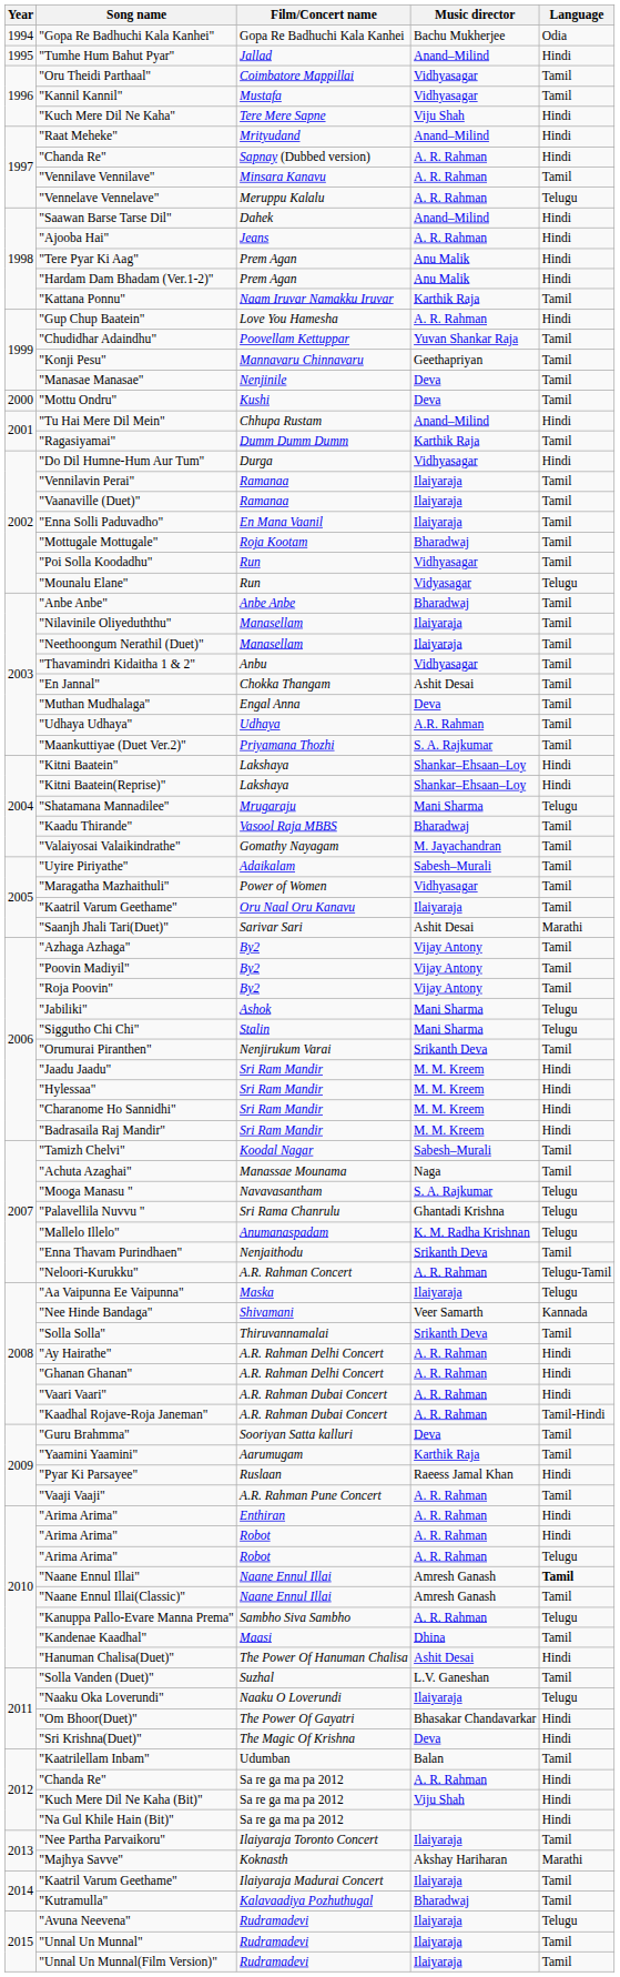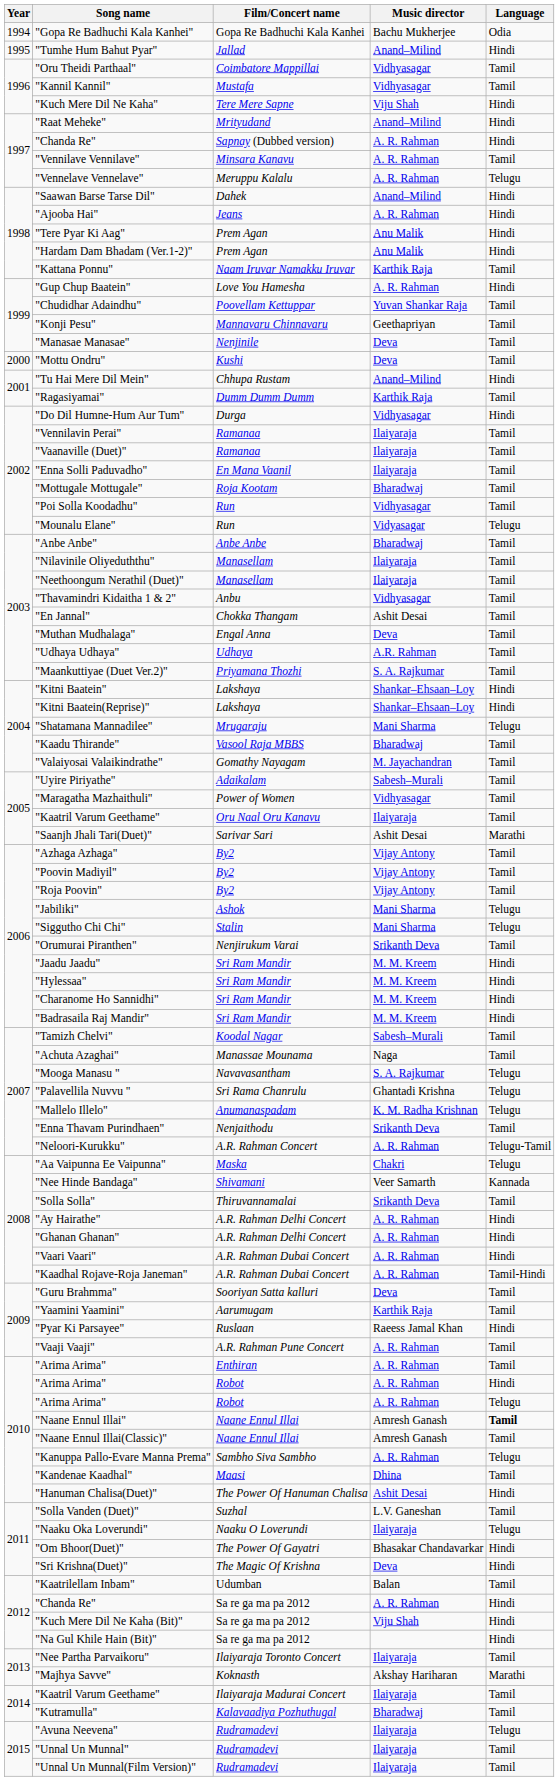 <table class="wikitable sortable">
 <tr>
 <th>Year</th>
 <th>Song name</th>
 <th>Film/Concert name</th>
 <th>Music director</th>
 <th>Language</th>
 </tr>
 <tr>
 <td>1994</td>
 <td>"Gopa Re Badhuchi Kala Kanhei"</td>
 <td>Gopa Re Badhuchi Kala Kanhei</td>
 <td>Bachu Mukherjee</td>
 <td>Odia</td>
 </tr>
 <tr>
 <td>1995</td>
 <td>"Tumhe Hum Bahut Pyar"</td>
 <td><em><a href='#'>Jallad</a></em></td>
 <td><a href='#'>Anand–Milind</a></td>
 <td>Hindi</td>
 </tr>
 <tr>
 <td rowspan="3">1996</td>
 <td>"Oru Theidi Parthaal"</td>
 <td><em><a href='#'>Coimbatore Mappillai</a></em></td>
 <td><a href='#'>Vidhyasagar</a></td>
 <td>Tamil</td>
 </tr>
 <tr>
 <td>"Kannil Kannil"</td>
 <td><em><a href='#'>Mustafa</a></em></td>
 <td><a href='#'>Vidhyasagar</a></td>
 <td>Tamil</td>
 </tr>
 <tr>
 <td>"Kuch Mere Dil Ne Kaha"</td>
 <td><em><a href='#'>Tere Mere Sapne</a></em></td>
 <td><a href='#'>Viju Shah</a></td>
 <td>Hindi</td>
 </tr>
 <tr>
 <td rowspan="4">1997</td>
 <td>"Raat Meheke"</td>
 <td><em><a href='#'>Mrityudand</a></em></td>
 <td><a href='#'>Anand–Milind</a></td>
 <td>Hindi</td>
 </tr>
 <tr>
 <td>"Chanda Re"</td>
 <td><em><a href='#'>Sapnay</a></em> (Dubbed version)</td>
 <td><a href='#'>A. R. Rahman</a></td>
 <td>Hindi</td>
 </tr>
 <tr>
 <td>"Vennilave Vennilave"</td>
 <td><em><a href='#'>Minsara Kanavu</a></em></td>
 <td><a href='#'>A. R. Rahman</a></td>
 <td>Tamil</td>
 </tr>
 <tr>
 <td>"Vennelave Vennelave"</td>
 <td><em>Meruppu Kalalu</em></td>
 <td><a href='#'>A. R. Rahman</a></td>
 <td>Telugu</td>
 </tr>
 <tr>
 <td rowspan="5">1998</td>
 <td>"Saawan Barse Tarse Dil"</td>
 <td><em>Dahek</em></td>
 <td><a href='#'>Anand–Milind</a></td>
 <td>Hindi</td>
 </tr>
 <tr>
 <td>"Ajooba Hai"</td>
 <td><em><a href='#'>Jeans</a></em></td>
 <td><a href='#'>A. R. Rahman</a></td>
 <td>Hindi</td>
 </tr>
 <tr>
 <td>"Tere Pyar Ki Aag"</td>
 <td><em>Prem Agan</em></td>
 <td><a href='#'>Anu Malik</a></td>
 <td>Hindi</td>
 </tr>
 <tr>
 <td>"Hardam Dam Bhadam (Ver.1-2)"</td>
 <td><em>Prem Agan</em></td>
 <td><a href='#'>Anu Malik</a></td>
 <td>Hindi</td>
 </tr>
 <tr>
 <td>"Kattana Ponnu"</td>
 <td><em><a href='#'>Naam Iruvar Namakku Iruvar</a></em></td>
 <td><a href='#'>Karthik Raja</a></td>
 <td>Tamil</td>
 </tr>
 <tr>
 <td rowspan="4">1999</td>
 <td>"Gup Chup Baatein"</td>
 <td><em>Love You Hamesha</em></td>
 <td><a href='#'>A. R. Rahman</a></td>
 <td>Hindi</td>
 </tr>
 <tr>
 <td>"Chudidhar Adaindhu"</td>
 <td><em><a href='#'>Poovellam Kettuppar</a></em></td>
 <td><a href='#'>Yuvan Shankar Raja</a></td>
 <td>Tamil</td>
 </tr>
 <tr>
 <td>"Konji Pesu"</td>
 <td><em><a href='#'>Mannavaru Chinnavaru</a></em></td>
 <td>Geethapriyan</td>
 <td>Tamil</td>
 </tr>
 <tr>
 <td>"Manasae Manasae"</td>
 <td><em><a href='#'>Nenjinile</a></em></td>
 <td><a href='#'>Deva</a></td>
 <td>Tamil</td>
 </tr>
 <tr>
 <td>2000</td>
 <td>"Mottu Ondru"</td>
 <td><em><a href='#'>Kushi</a></em></td>
 <td><a href='#'>Deva</a></td>
 <td>Tamil</td>
 </tr>
 <tr>
 <td rowspan="2">2001</td>
 <td>"Tu Hai Mere Dil Mein"</td>
 <td><em>Chhupa Rustam</em></td>
 <td><a href='#'>Anand–Milind</a></td>
 <td>Hindi</td>
 </tr>
 <tr>
 <td>"Ragasiyamai"</td>
 <td><em><a href='#'>Dumm Dumm Dumm</a></em></td>
 <td><a href='#'>Karthik Raja</a></td>
 <td>Tamil</td>
 </tr>
 <tr>
 <td rowspan="7">2002</td>
 <td>"Do Dil Humne-Hum Aur Tum"</td>
 <td><em>Durga</em></td>
 <td><a href='#'>Vidhyasagar</a></td>
 <td>Hindi</td>
 </tr>
 <tr>
 <td>"Vennilavin Perai"</td>
 <td><em><a href='#'>Ramanaa</a></em></td>
 <td><a href='#'>Ilaiyaraja</a></td>
 <td>Tamil</td>
 </tr>
 <tr>
 <td>"Vaanaville (Duet)"</td>
 <td><em><a href='#'>Ramanaa</a></em></td>
 <td><a href='#'>Ilaiyaraja</a></td>
 <td>Tamil</td>
 </tr>
 <tr>
 <td>"Enna Solli Paduvadho"</td>
 <td><em><a href='#'>En Mana Vaanil</a></em></td>
 <td><a href='#'>Ilaiyaraja</a></td>
 <td>Tamil</td>
 </tr>
 <tr>
 <td>"Mottugale Mottugale"</td>
 <td><em><a href='#'>Roja Kootam</a></em></td>
 <td><a href='#'>Bharadwaj</a></td>
 <td>Tamil</td>
 </tr>
 <tr>
 <td>"Poi Solla Koodadhu"</td>
 <td><em><a href='#'>Run</a></em></td>
 <td><a href='#'>Vidhyasagar</a></td>
 <td>Tamil</td>
 </tr>
 <tr>
 <td>"Mounalu Elane"</td>
 <td><em>Run</em></td>
 <td><a href='#'>Vidyasagar</a></td>
 <td>Telugu</td>
 </tr>
 <tr>
 <td rowspan="8">2003</td>
 <td>"Anbe Anbe"</td>
 <td><em><a href='#'>Anbe Anbe</a></em></td>
 <td><a href='#'>Bharadwaj</a></td>
 <td>Tamil</td>
 </tr>
 <tr>
 <td>"Nilavinile Oliyeduththu"</td>
 <td><em><a href='#'>Manasellam</a></em></td>
 <td><a href='#'>Ilaiyaraja</a></td>
 <td>Tamil</td>
 </tr>
 <tr>
 <td>"Neethoongum Nerathil (Duet)"</td>
 <td><em><a href='#'>Manasellam</a></em></td>
 <td><a href='#'>Ilaiyaraja</a></td>
 <td>Tamil</td>
 </tr>
 <tr>
 <td>"Thavamindri Kidaitha 1 & 2"</td>
 <td><em>Anbu</em></td>
 <td><a href='#'>Vidhyasagar</a></td>
 <td>Tamil</td>
 </tr>
 <tr>
 <td>"En Jannal"</td>
 <td><em>Chokka Thangam</em></td>
 <td>Ashit Desai</td>
 <td>Tamil</td>
 </tr>
 <tr>
 <td>"Muthan Mudhalaga"</td>
 <td><em>Engal Anna</em></td>
 <td><a href='#'>Deva</a></td>
 <td>Tamil</td>
 </tr>
 <tr>
 <td>"Udhaya Udhaya"</td>
 <td><em><a href='#'>Udhaya</a></em></td>
 <td><a href='#'>A.R. Rahman</a></td>
 <td>Tamil</td>
 </tr>
 <tr>
 <td>"Maankuttiyae (Duet Ver.2)"</td>
 <td><em><a href='#'>Priyamana Thozhi</a></em></td>
 <td><a href='#'>S. A. Rajkumar</a></td>
 <td>Tamil</td>
 </tr>
 <tr>
 <td rowspan="5">2004</td>
 <td>"Kitni Baatein"</td>
 <td><em>Lakshaya</em></td>
 <td><a href='#'>Shankar–Ehsaan–Loy</a></td>
 <td>Hindi</td>
 </tr>
 <tr>
 <td>"Kitni Baatein(Reprise)"</td>
 <td><em>Lakshaya</em></td>
 <td><a href='#'>Shankar–Ehsaan–Loy</a></td>
 <td>Hindi</td>
 </tr>
 <tr>
 <td>"Shatamana Mannadilee"</td>
 <td><em><a href='#'>Mrugaraju</a></em></td>
 <td><a href='#'>Mani Sharma</a></td>
 <td>Telugu</td>
 </tr>
 <tr>
 <td>"Kaadu Thirande"</td>
 <td><em><a href='#'>Vasool Raja MBBS</a></em></td>
 <td><a href='#'>Bharadwaj</a></td>
 <td>Tamil</td>
 </tr>
 <tr>
 <td>"Valaiyosai Valaikindrathe"</td>
 <td><em>Gomathy Nayagam</em></td>
 <td><a href='#'>M. Jayachandran</a></td>
 <td>Tamil</td>
 </tr>
 <tr>
 <td rowspan="4">2005</td>
 <td>"Uyire Piriyathe"</td>
 <td><em><a href='#'>Adaikalam</a></em></td>
 <td><a href='#'>Sabesh–Murali</a></td>
 <td>Tamil</td>
 </tr>
 <tr>
 <td>"Maragatha Mazhaithuli"</td>
 <td><em>Power of Women</em></td>
 <td><a href='#'>Vidhyasagar</a></td>
 <td>Tamil</td>
 </tr>
 <tr>
 <td>"Kaatril Varum Geethame"</td>
 <td><em><a href='#'>Oru Naal Oru Kanavu</a></em></td>
 <td><a href='#'>Ilaiyaraja</a></td>
 <td>Tamil</td>
 </tr>
 <tr>
 <td>"Saanjh Jhali Tari(Duet)"</td>
 <td><em>Sarivar Sari</em></td>
 <td>Ashit Desai</td>
 <td>Marathi</td>
 </tr>
 <tr>
 <td rowspan="10">2006</td>
 <td>"Azhaga Azhaga"</td>
 <td><em><a href='#'>By2</a></em></td>
 <td><a href='#'>Vijay Antony</a></td>
 <td>Tamil</td>
 </tr>
 <tr>
 <td>"Poovin Madiyil"</td>
 <td><em><a href='#'>By2</a></em></td>
 <td><a href='#'>Vijay Antony</a></td>
 <td>Tamil</td>
 </tr>
 <tr>
 <td>"Roja Poovin"</td>
 <td><em><a href='#'>By2</a></em></td>
 <td><a href='#'>Vijay Antony</a></td>
 <td>Tamil</td>
 </tr>
 <tr>
 <td>"Jabiliki"</td>
 <td><em><a href='#'>Ashok</a></em></td>
 <td><a href='#'>Mani Sharma</a></td>
 <td>Telugu</td>
 </tr>
 <tr>
 <td>"Siggutho Chi Chi"</td>
 <td><em><a href='#'>Stalin</a></em></td>
 <td><a href='#'>Mani Sharma</a></td>
 <td>Telugu</td>
 </tr>
 <tr>
 <td>"Orumurai Piranthen"</td>
 <td><em>Nenjirukum Varai</em></td>
 <td><a href='#'>Srikanth Deva</a></td>
 <td>Tamil</td>
 </tr>
 <tr>
 <td>"Jaadu Jaadu"</td>
 <td><a href='#'><em>Sri Ram Mandir</em></a></td>
 <td><a href='#'>M. M. Kreem</a></td>
 <td>Hindi</td>
 </tr>
 <tr>
 <td>"Hylessaa"</td>
 <td><a href='#'><em>Sri Ram Mandir</em></a></td>
 <td><a href='#'>M. M. Kreem</a></td>
 <td>Hindi</td>
 </tr>
 <tr>
 <td>"Charanome Ho Sannidhi"</td>
 <td><a href='#'><em>Sri Ram Mandir</em></a></td>
 <td><a href='#'>M. M. Kreem</a></td>
 <td>Hindi</td>
 </tr>
 <tr>
 <td>"Badrasaila Raj Mandir"</td>
 <td><a href='#'><em>Sri Ram Mandir</em></a></td>
 <td><a href='#'>M. M. Kreem</a></td>
 <td>Hindi</td>
 </tr>
 <tr>
 <td rowspan="7">2007</td>
 <td>"Tamizh Chelvi"</td>
 <td><em><a href='#'>Koodal Nagar</a></em></td>
 <td><a href='#'>Sabesh–Murali</a></td>
 <td>Tamil</td>
 </tr>
 <tr>
 <td>"Achuta Azaghai"</td>
 <td><em>Manassae Mounama</em></td>
 <td>Naga</td>
 <td>Tamil</td>
 </tr>
 <tr>
 <td>"Mooga Manasu "</td>
 <td><em>Navavasantham</em></td>
 <td><a href='#'>S. A. Rajkumar</a></td>
 <td>Telugu</td>
 </tr>
 <tr>
 <td>"Palavellila Nuvvu "</td>
 <td><em>Sri Rama Chanrulu</em></td>
 <td>Ghantadi Krishna</td>
 <td>Telugu</td>
 </tr>
 <tr>
 <td>"Mallelo Illelo"</td>
 <td><em><a href='#'>Anumanaspadam</a></em></td>
 <td><a href='#'>K. M. Radha Krishnan</a></td>
 <td>Telugu</td>
 </tr>
 <tr>
 <td>"Enna Thavam Purindhaen"</td>
 <td><em>Nenjaithodu</em></td>
 <td><a href='#'>Srikanth Deva</a></td>
 <td>Tamil</td>
 </tr>
 <tr>
 <td>"Neloori-Kurukku"</td>
 <td><em>A.R. Rahman Concert</em></td>
 <td><a href='#'>A. R. Rahman</a></td>
 <td>Telugu-Tamil</td>
 </tr>
 <tr>
 <td rowspan="7">2008</td>
 <td>"Aa Vaipunna Ee Vaipunna"</td>
 <td><em><a href='#'>Maska</a></em></td>
-<td><a href='#'>Ilaiyaraja</a></td>
+<td><a href='#'>Chakri</a></td>
 <td>Telugu</td>
 </tr>
 <tr>
 <td>"Nee Hinde Bandaga"</td>
 <td><em><a href='#'>Shivamani</a></em></td>
 <td>Veer Samarth</td>
 <td>Kannada</td>
 </tr>
 <tr>
 <td>"Solla Solla"</td>
 <td><em>Thiruvannamalai</em></td>
 <td><a href='#'>Srikanth Deva</a></td>
 <td>Tamil</td>
 </tr>
 <tr>
 <td>"Ay Hairathe"</td>
 <td><em>A.R. Rahman Delhi Concert</em></td>
 <td><a href='#'>A. R. Rahman</a></td>
 <td>Hindi</td>
 </tr>
 <tr>
 <td>"Ghanan Ghanan"</td>
 <td><em>A.R. Rahman Delhi Concert</em></td>
 <td><a href='#'>A. R. Rahman</a></td>
 <td>Hindi</td>
 </tr>
 <tr>
 <td>"Vaari Vaari"</td>
 <td><em>A.R. Rahman Dubai Concert</em></td>
 <td><a href='#'>A. R. Rahman</a></td>
 <td>Hindi</td>
 </tr>
 <tr>
 <td>"Kaadhal Rojave-Roja Janeman"</td>
 <td><em>A.R. Rahman Dubai Concert</em></td>
 <td><a href='#'>A. R. Rahman</a></td>
 <td>Tamil-Hindi</td>
 </tr>
 <tr>
 <td rowspan="4">2009</td>
 <td>"Guru Brahmma"</td>
 <td><em>Sooriyan Satta kalluri</em></td>
 <td><a href='#'>Deva</a></td>
 <td>Tamil</td>
 </tr>
 <tr>
 <td>"Yaamini Yaamini"</td>
 <td><em>Aarumugam</em></td>
 <td><a href='#'>Karthik Raja</a></td>
 <td>Tamil</td>
 </tr>
 <tr>
 <td>"Pyar Ki Parsayee"</td>
 <td><em>Ruslaan</em></td>
 <td>Raeess Jamal Khan</td>
 <td>Hindi</td>
 </tr>
 <tr>
 <td>"Vaaji Vaaji"</td>
 <td><em>A.R. Rahman Pune Concert</em></td>
 <td><a href='#'>A. R. Rahman</a></td>
 <td>Tamil</td>
 </tr>
 <tr>
 <td rowspan="8">2010</td>
 <td>"Arima Arima"</td>
 <td><em><a href='#'>Enthiran</a></em></td>
 <td><a href='#'>A. R. Rahman</a></td>
-<td>Hindi</td>
+<td>Tamil</td>
 </tr>
 <tr>
 <td>"Arima Arima"</td>
 <td><em><a href='#'>Robot</a></em></td>
 <td><a href='#'>A. R. Rahman</a></td>
 <td>Hindi</td>
 </tr>
 <tr>
 <td>"Arima Arima"</td>
 <td><em><a href='#'>Robot</a></em></td>
 <td><a href='#'>A. R. Rahman</a></td>
 <td>Telugu</td>
 </tr>
 <tr>
 <td>"Naane Ennul Illai"</td>
 <td><em><a href='#'>Naane Ennul Illai</a></em></td>
 <td>Amresh Ganash</td>
 <td><strong>Tamil</strong></td>
 </tr>
 <tr>
 <td>"Naane Ennul Illai(Classic)"</td>
 <td><em><a href='#'>Naane Ennul Illai</a></em></td>
 <td>Amresh Ganash</td>
 <td>Tamil</td>
 </tr>
 <tr>
 <td>"Kanuppa Pallo-Evare Manna Prema"</td>
 <td><em>Sambho Siva Sambho</em></td>
 <td><a href='#'>A. R. Rahman</a></td>
 <td>Telugu</td>
 </tr>
 <tr>
 <td>"Kandenae Kaadhal"</td>
 <td><em><a href='#'>Maasi</a></em></td>
 <td><a href='#'>Dhina</a></td>
 <td>Tamil</td>
 </tr>
 <tr>
 <td>"Hanuman Chalisa(Duet)"</td>
 <td><em>The Power Of Hanuman Chalisa</em></td>
 <td><a href='#'>Ashit Desai</a></td>
 <td>Hindi</td>
 </tr>
 <tr>
 <td rowspan="4">2011</td>
 <td>"Solla Vanden (Duet)"</td>
 <td><em>Suzhal</em></td>
 <td>L.V. Ganeshan</td>
 <td>Tamil</td>
 </tr>
 <tr>
 <td>"Naaku Oka Loverundi"</td>
 <td><em>Naaku O Loverundi</em></td>
 <td><a href='#'>Ilaiyaraja</a></td>
 <td>Telugu</td>
 </tr>
 <tr>
 <td>"Om Bhoor(Duet)"</td>
 <td><em>The Power Of Gayatri</em></td>
 <td>Bhasakar Chandavarkar</td>
 <td>Hindi</td>
 </tr>
 <tr>
 <td>"Sri Krishna(Duet)"</td>
 <td><em>The Magic Of Krishna</em></td>
 <td><a href='#'>Deva</a></td>
 <td>Hindi</td>
 </tr>
 <tr>
 <td rowspan="4">2012</td>
 <td>"Kaatrilellam Inbam"</td>
 <td>Udumban</td>
 <td>Balan</td>
 <td>Tamil</td>
 </tr>
 <tr>
 <td>"Chanda Re"</td>
 <td>Sa re ga ma pa 2012</td>
 <td><a href='#'>A. R. Rahman</a></td>
 <td>Hindi</td>
 </tr>
 <tr>
 <td>"Kuch Mere Dil Ne Kaha (Bit)"</td>
 <td>Sa re ga ma pa 2012</td>
 <td><a href='#'>Viju Shah</a></td>
 <td>Hindi</td>
 </tr>
 <tr>
 <td>"Na Gul Khile Hain (Bit)"</td>
 <td>Sa re ga ma pa 2012</td>
 <td></td>
 <td>Hindi</td>
 </tr>
 <tr>
 <td rowspan="2">2013</td>
 <td>"Nee Partha Parvaikoru"</td>
 <td><em>Ilaiyaraja Toronto Concert</em></td>
 <td><a href='#'>Ilaiyaraja</a></td>
 <td>Tamil</td>
 </tr>
 <tr>
 <td>"Majhya Savve"</td>
 <td><em>Koknasth</em></td>
 <td>Akshay Hariharan</td>
 <td>Marathi</td>
 </tr>
 <tr>
 <td rowspan="2">2014</td>
 <td>"Kaatril Varum Geethame"</td>
 <td><em>Ilaiyaraja Madurai Concert</em></td>
 <td><a href='#'>Ilaiyaraja</a></td>
 <td>Tamil</td>
 </tr>
 <tr>
 <td>"Kutramulla"</td>
 <td><em><a href='#'>Kalavaadiya Pozhuthugal</a></em></td>
 <td><a href='#'>Bharadwaj</a></td>
 <td>Tamil</td>
 </tr>
 <tr>
 <td rowspan="3">2015</td>
 <td>"Avuna Neevena"</td>
 <td><em><a href='#'>Rudramadevi</a></em></td>
 <td><a href='#'>Ilaiyaraja</a></td>
 <td>Telugu</td>
 </tr>
 <tr>
 <td>"Unnal Un Munnal"</td>
 <td><em><a href='#'>Rudramadevi</a></em></td>
 <td><a href='#'>Ilaiyaraja</a></td>
 <td>Tamil</td>
 </tr>
 <tr>
 <td>"Unnal Un Munnal(Film Version)"</td>
 <td><em><a href='#'>Rudramadevi</a></em></td>
 <td><a href='#'>Ilaiyaraja</a></td>
 <td>Tamil</td>
 </tr>
 </table>
